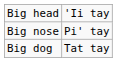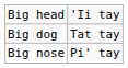 <table class="wikitable">
 <tr>
 <td>Big head</td>
 <td>'Ii tay</td>
 </tr>
 <tr>
+<td>Big dog</td>
+<td>Tat tay</td>
+</tr>
+<tr>
 <td>Big nose</td>
 <td>Pi' tay</td>
 </tr>
-<tr>
-<td>Big dog</td>
-<td>Tat tay</td>
-</tr>
 </table>
